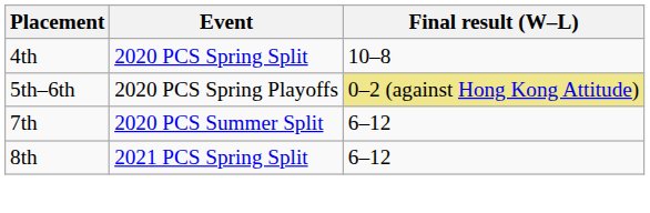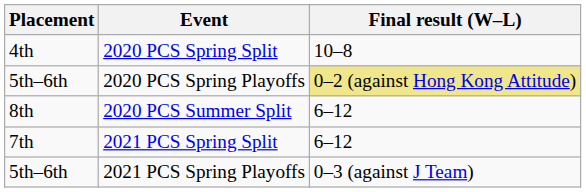 <table class="wikitable sortable mw-collapsible mw-collapsed">
 <tr>
 <th>Placement</th>
 <th>Event</th>
 <th>Final result (W–L)</th>
 </tr>
 <tr>
 <td> 4th</td>
 <td> <a href='#'>2020 PCS Spring Split</a></td>
 <td> 10–8</td>
 </tr>
 <tr>
 <td> 5th–6th</td>
 <td> 2020 PCS Spring Playoffs</td>
 <td style="background: khaki;"> 0–2 (against <a href='#'>Hong Kong Attitude</a>)</td>
 </tr>
 <tr>
-<td> 7th</td>
+<td> 8th</td>
 <td> <a href='#'>2020 PCS Summer Split</a></td>
 <td> 6–12</td>
 </tr>
 <tr>
-<td> 8th</td>
+<td> 7th</td>
 <td> <a href='#'>2021 PCS Spring Split</a></td>
 <td> 6–12</td>
 </tr>
+<tr>
+<td> 5th–6th</td>
+<td> 2021 PCS Spring Playoffs</td>
+<td> 0–3 (against <a href='#'>J Team</a>)</td>
+</tr>
 </table>
